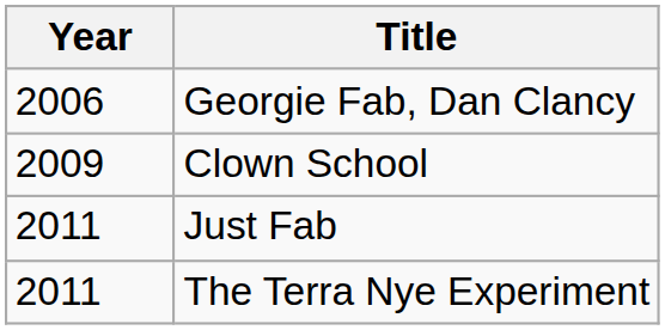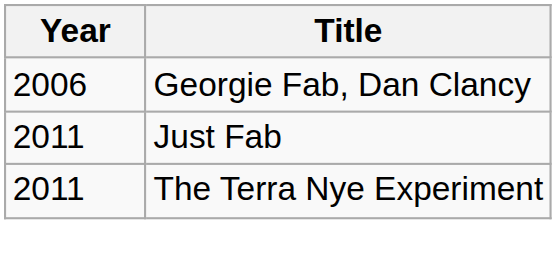 <table class="wikitable" style="text-align:left">
 <tr>
 <th width="60">Year</th>
 <th>Title</th>
 </tr>
 <tr>
 <td>2006</td>
 <td>Georgie Fab, Dan Clancy</td>
 </tr>
 <tr>
-<td>2009</td>
-<td>Clown School</td>
-</tr>
-<tr>
 <td>2011</td>
 <td>Just Fab</td>
 </tr>
 <tr>
 <td>2011</td>
 <td>The Terra Nye Experiment</td>
 </tr>
 </table>
